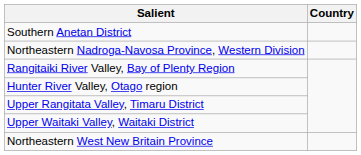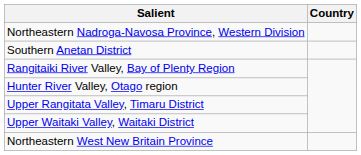 <table class="wikitable sortable">
 <tr>
 <th>Salient</th>
 <th>Country</th>
 </tr>
 <tr>
-<td>Southern <a href='#'>Anetan District</a></td>
+<td>Northeastern <a href='#'>Nadroga-Navosa Province</a>, <a href='#'>Western Division</a></td>
 <td></td>
 </tr>
 <tr>
-<td>Northeastern <a href='#'>Nadroga-Navosa Province</a>, <a href='#'>Western Division</a></td>
+<td>Southern <a href='#'>Anetan District</a></td>
 <td></td>
 </tr>
 <tr>
 <td><a href='#'>Rangitaiki River</a> Valley, <a href='#'>Bay of Plenty Region</a></td>
 <td rowspan="4"></td>
 </tr>
 <tr>
 <td><a href='#'>Hunter River</a> Valley, <a href='#'>Otago</a> region</td>
 </tr>
 <tr>
 <td><a href='#'>Upper Rangitata Valley</a>, <a href='#'>Timaru District</a></td>
 </tr>
 <tr>
 <td><a href='#'>Upper Waitaki Valley</a>, <a href='#'>Waitaki District</a></td>
 </tr>
 <tr>
 <td>Northeastern <a href='#'>West New Britain Province</a></td>
 <td></td>
 </tr>
 </table>
